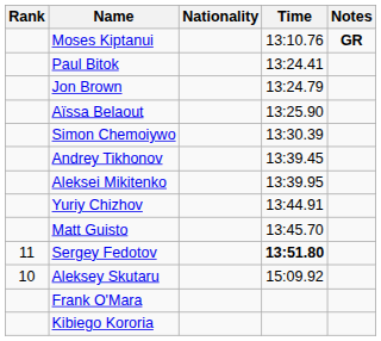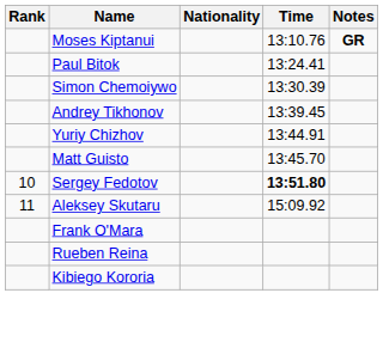 <table class="wikitable sortable" style="text-align:center">
 <tr>
 <th>Rank</th>
 <th>Name</th>
 <th>Nationality</th>
 <th>Time</th>
 <th>Notes</th>
 </tr>
 <tr>
 <td></td>
 <td align=left><a href='#'>Moses Kiptanui</a></td>
 <td align=left></td>
 <td>13:10.76</td>
 <td><strong>GR</strong></td>
 </tr>
 <tr>
 <td></td>
 <td align=left><a href='#'>Paul Bitok</a></td>
 <td align=left></td>
 <td>13:24.41</td>
 <td></td>
 </tr>
 <tr>
 <td></td>
-<td align=left><a href='#'>Jon Brown</a></td>
-<td align=left></td>
-<td>13:24.79</td>
-<td></td>
-</tr>
-<tr>
-<td></td>
-<td align=left><a href='#'>Aïssa Belaout</a></td>
-<td align=left></td>
-<td>13:25.90</td>
-<td></td>
-</tr>
-<tr>
-<td></td>
 <td align=left><a href='#'>Simon Chemoiywo</a></td>
 <td align=left></td>
 <td>13:30.39</td>
 <td></td>
 </tr>
 <tr>
 <td></td>
 <td align=left><a href='#'>Andrey Tikhonov</a></td>
 <td align=left></td>
 <td>13:39.45</td>
-<td></td>
-</tr>
-<tr>
-<td></td>
-<td align=left><a href='#'>Aleksei Mikitenko</a></td>
-<td align=left></td>
-<td>13:39.95</td>
 <td></td>
 </tr>
 <tr>
 <td></td>
 <td align=left><a href='#'>Yuriy Chizhov</a></td>
 <td align=left></td>
 <td>13:44.91</td>
 <td></td>
 </tr>
 <tr>
 <td></td>
 <td align=left><a href='#'>Matt Guisto</a></td>
 <td align=left></td>
 <td>13:45.70</td>
 <td></td>
 </tr>
 <tr>
-<td>11</td>
+<td>10</td>
 <td align=left><a href='#'>Sergey Fedotov</a></td>
 <td align=left></td>
 <td><strong>13:51.80</strong></td>
 <td></td>
 </tr>
 <tr>
-<td>10</td>
+<td>11</td>
 <td align=left><a href='#'>Aleksey Skutaru</a></td>
 <td align=left></td>
 <td>15:09.92</td>
 <td></td>
 </tr>
 <tr>
 <td></td>
 <td align=left><a href='#'>Frank O'Mara</a></td>
 <td align=left></td>
 <td></td>
 <td></td>
 </tr>
 <tr>
 <td></td>
+<td align=left><a href='#'>Rueben Reina</a></td>
+<td align=left></td>
+<td></td>
+<td></td>
+</tr>
+<tr>
+<td></td>
 <td align=left><a href='#'>Kibiego Kororia</a></td>
 <td align=left></td>
 <td></td>
 <td></td>
 </tr>
 </table>
